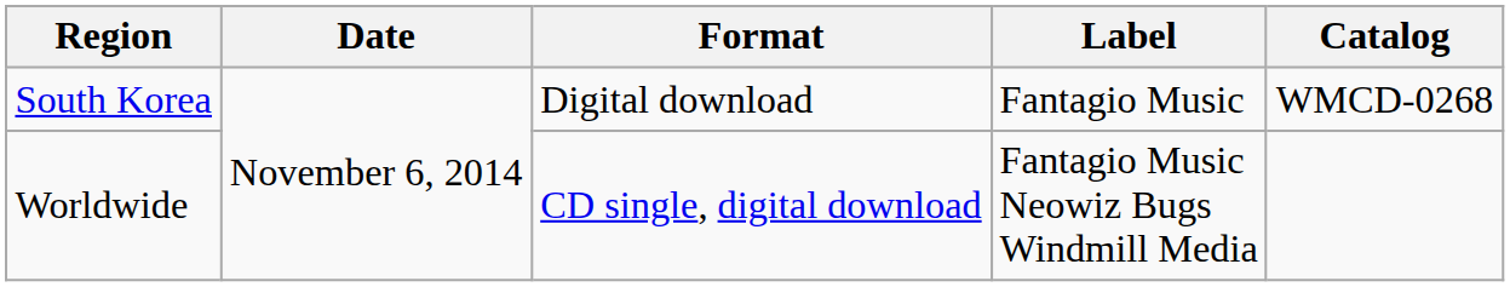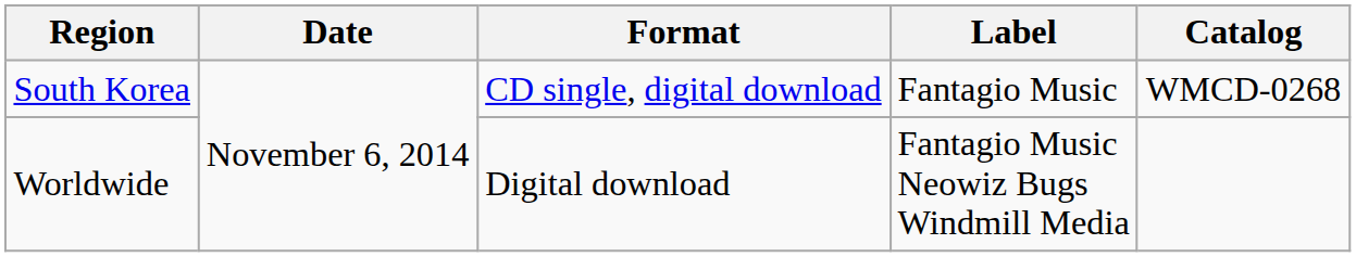 <table class="wikitable plainrowheaders">
 <tr>
 <th scope="col">Region</th>
 <th>Date</th>
 <th>Format</th>
 <th>Label</th>
 <th>Catalog</th>
 </tr>
 <tr>
 <td><a href='#'>South Korea</a></td>
 <td rowspan="2">November 6, 2014</td>
-<td>Digital download</td>
+<td><a href='#'>CD single</a>, <a href='#'>digital download</a></td>
 <td>Fantagio Music</td>
 <td>WMCD-0268</td>
 </tr>
 <tr>
 <td>Worldwide</td>
-<td><a href='#'>CD single</a>, <a href='#'>digital download</a></td>
+<td>Digital download</td>
 <td>Fantagio Music<br>Neowiz Bugs<br>Windmill Media</td>
 <td></td>
 </tr>
 </table>
